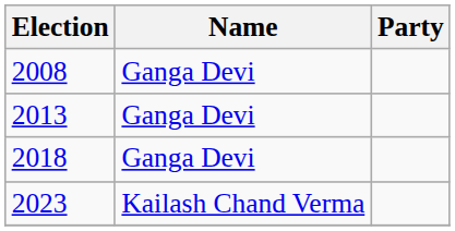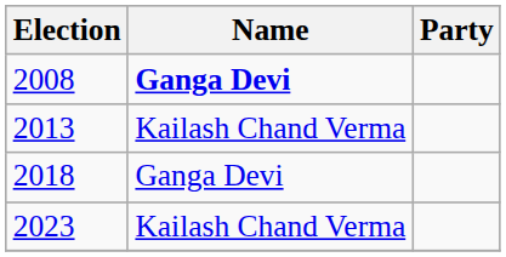 <table class="wikitable sortable">
 <tr>
 <th>Election</th>
 <th>Name</th>
 <th colspan=2>Party</th>
 </tr>
 <tr>
 <td><a href='#'>2008</a></td>
-<td><a href='#'>Ganga Devi</a></td>
+<td><strong><a href='#'>Ganga Devi</a></strong></td>
 <td></td>
 </tr>
 <tr>
 <td><a href='#'>2013</a></td>
-<td><a href='#'>Ganga Devi</a></td>
+<td><a href='#'>Kailash Chand Verma</a></td>
 <td></td>
 </tr>
 <tr>
 <td><a href='#'>2018</a></td>
 <td><a href='#'>Ganga Devi</a></td>
 <td></td>
 </tr>
 <tr>
 <td><a href='#'>2023</a></td>
 <td><a href='#'>Kailash Chand Verma</a></td>
 <td></td>
 </tr>
 <tr>
 </tr>
 </table>
